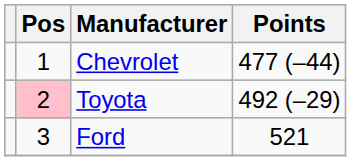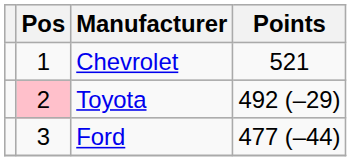 <table class="wikitable" style="font-size: 95%;">
 <tr>
 <th></th>
 <th>Pos</th>
 <th>Manufacturer</th>
 <th>Points</th>
 </tr>
 <tr>
 <td align="left"></td>
 <td style="text-align:center;">1</td>
 <td><a href='#'>Chevrolet</a></td>
-<td style="text-align:center;">477 (–44)</td>
+<td style="text-align:center;">521</td>
 </tr>
 <tr>
 <td align="left"></td>
 <td style="background: pink; text-align:center;">2</td>
 <td><a href='#'>Toyota</a></td>
 <td style="text-align:center;">492 (–29)</td>
 </tr>
 <tr>
 <td align="left"></td>
 <td style="text-align:center;">3</td>
 <td><a href='#'>Ford</a></td>
-<td style="text-align:center;">521</td>
+<td style="text-align:center;">477 (–44)</td>
 </tr>
 <tr class="sortbottom">
 </tr>
 </table>
